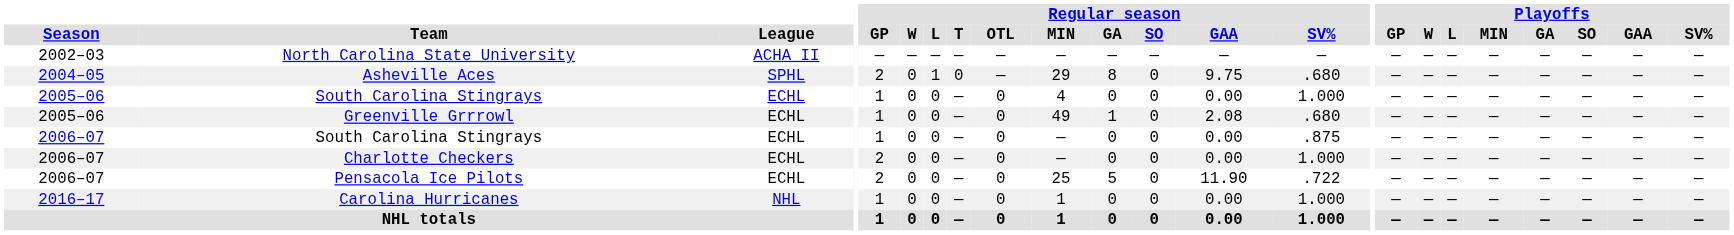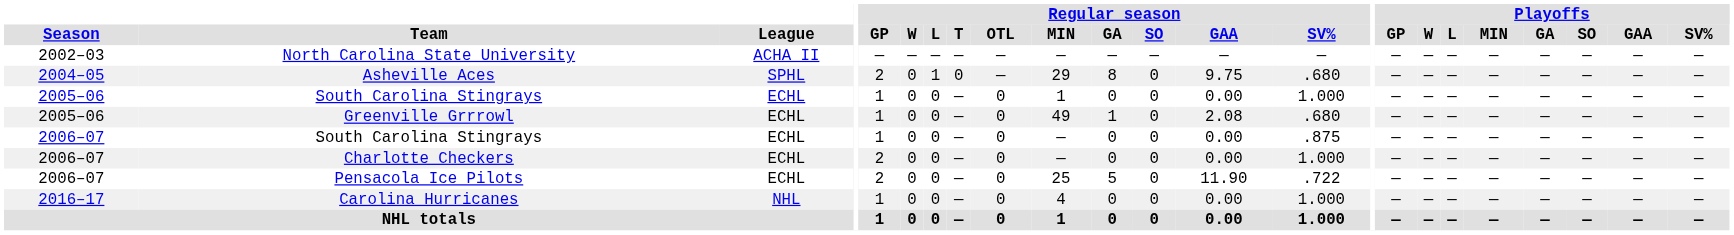 <table border="0" cellpadding="1" cellspacing="0" style="width:90%; text-align:center;">
 <tr bgcolor="#e0e0e0">
 <th colspan="3" bgcolor="#ffffff"></th>
 <th rowspan="99" bgcolor="#ffffff"></th>
 <th colspan="10" bgcolor="#e0e0e0"><a href='#'>Regular season</a></th>
 <th rowspan="99" bgcolor="#ffffff"></th>
 <th colspan="8" bgcolor="#e0e0e0"><a href='#'>Playoffs</a></th>
 </tr>
 <tr bgcolor="#e0e0e0">
 <th><a href='#'>Season</a></th>
 <th>Team</th>
 <th>League</th>
 <th>GP</th>
 <th>W</th>
 <th>L</th>
 <th>T</th>
 <th>OTL</th>
 <th>MIN</th>
 <th>GA</th>
 <th><a href='#'>SO</a></th>
 <th><a href='#'>GAA</a></th>
 <th><a href='#'>SV%</a></th>
 <th>GP</th>
 <th>W</th>
 <th>L</th>
 <th>MIN</th>
 <th>GA</th>
 <th>SO</th>
 <th>GAA</th>
 <th>SV%</th>
 </tr>
 <tr>
 <td>2002–03</td>
 <td><a href='#'>North Carolina State University</a></td>
 <td><a href='#'>ACHA II</a></td>
 <td>—</td>
 <td>—</td>
 <td>—</td>
 <td>—</td>
 <td>—</td>
 <td>—</td>
 <td>—</td>
 <td>—</td>
 <td>—</td>
 <td>—</td>
 <td>—</td>
 <td>—</td>
 <td>—</td>
 <td>—</td>
 <td>—</td>
 <td>—</td>
 <td>—</td>
 <td>—</td>
 </tr>
 <tr bgcolor="#f0f0f0">
 <td><a href='#'>2004–05</a></td>
 <td><a href='#'>Asheville Aces</a></td>
 <td><a href='#'>SPHL</a></td>
 <td>2</td>
 <td>0</td>
 <td>1</td>
 <td>0</td>
 <td>—</td>
 <td>29</td>
 <td>8</td>
 <td>0</td>
 <td>9.75</td>
 <td>.680</td>
 <td>—</td>
 <td>—</td>
 <td>—</td>
 <td>—</td>
 <td>—</td>
 <td>—</td>
 <td>—</td>
 <td>—</td>
 </tr>
 <tr>
 <td><a href='#'>2005–06</a></td>
 <td><a href='#'>South Carolina Stingrays</a></td>
 <td><a href='#'>ECHL</a></td>
 <td>1</td>
 <td>0</td>
 <td>0</td>
 <td>—</td>
 <td>0</td>
-<td>4</td>
+<td>1</td>
 <td>0</td>
 <td>0</td>
 <td>0.00</td>
 <td>1.000</td>
 <td>—</td>
 <td>—</td>
 <td>—</td>
 <td>—</td>
 <td>—</td>
 <td>—</td>
 <td>—</td>
 <td>—</td>
 </tr>
 <tr bgcolor="#f0f0f0">
 <td>2005–06</td>
 <td><a href='#'>Greenville Grrrowl</a></td>
 <td>ECHL</td>
 <td>1</td>
 <td>0</td>
 <td>0</td>
 <td>—</td>
 <td>0</td>
 <td>49</td>
 <td>1</td>
 <td>0</td>
 <td>2.08</td>
 <td>.680</td>
 <td>—</td>
 <td>—</td>
 <td>—</td>
 <td>—</td>
 <td>—</td>
 <td>—</td>
 <td>—</td>
 <td>—</td>
 </tr>
 <tr>
 <td><a href='#'>2006–07</a></td>
 <td>South Carolina Stingrays</td>
 <td>ECHL</td>
 <td>1</td>
 <td>0</td>
 <td>0</td>
 <td>—</td>
 <td>0</td>
 <td>—</td>
 <td>0</td>
 <td>0</td>
 <td>0.00</td>
 <td>.875</td>
 <td>—</td>
 <td>—</td>
 <td>—</td>
 <td>—</td>
 <td>—</td>
 <td>—</td>
 <td>—</td>
 <td>—</td>
 </tr>
 <tr bgcolor="#f0f0f0">
 <td>2006–07</td>
 <td><a href='#'>Charlotte Checkers</a></td>
 <td>ECHL</td>
 <td>2</td>
 <td>0</td>
 <td>0</td>
 <td>—</td>
 <td>0</td>
 <td>—</td>
 <td>0</td>
 <td>0</td>
 <td>0.00</td>
 <td>1.000</td>
 <td>—</td>
 <td>—</td>
 <td>—</td>
 <td>—</td>
 <td>—</td>
 <td>—</td>
 <td>—</td>
 <td>—</td>
 </tr>
 <tr>
 <td>2006–07</td>
 <td><a href='#'>Pensacola Ice Pilots</a></td>
 <td>ECHL</td>
 <td>2</td>
 <td>0</td>
 <td>0</td>
 <td>—</td>
 <td>0</td>
 <td>25</td>
 <td>5</td>
 <td>0</td>
 <td>11.90</td>
 <td>.722</td>
 <td>—</td>
 <td>—</td>
 <td>—</td>
 <td>—</td>
 <td>—</td>
 <td>—</td>
 <td>—</td>
 <td>—</td>
 </tr>
 <tr bgcolor="#f0f0f0">
 <td><a href='#'>2016–17</a></td>
 <td><a href='#'>Carolina Hurricanes</a></td>
 <td><a href='#'>NHL</a></td>
 <td>1</td>
 <td>0</td>
 <td>0</td>
 <td>—</td>
 <td>0</td>
-<td>1</td>
+<td>4</td>
 <td>0</td>
 <td>0</td>
 <td>0.00</td>
 <td>1.000</td>
 <td>—</td>
 <td>—</td>
 <td>—</td>
 <td>—</td>
 <td>—</td>
 <td>—</td>
 <td>—</td>
 <td>—</td>
 </tr>
 <tr bgcolor="#e0e0e0">
 <th colspan="3">NHL totals</th>
 <th>1</th>
 <th>0</th>
 <th>0</th>
 <th>—</th>
 <th>0</th>
 <th>1</th>
 <th>0</th>
 <th>0</th>
 <th>0.00</th>
 <th>1.000</th>
 <th>—</th>
 <th>—</th>
 <th>—</th>
 <th>—</th>
 <th>—</th>
 <th>—</th>
 <th>—</th>
 <th>—</th>
 </tr>
 </table>
